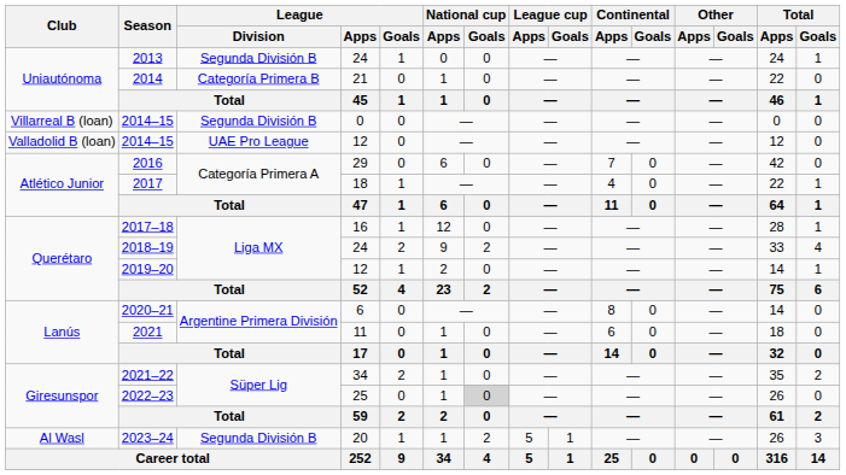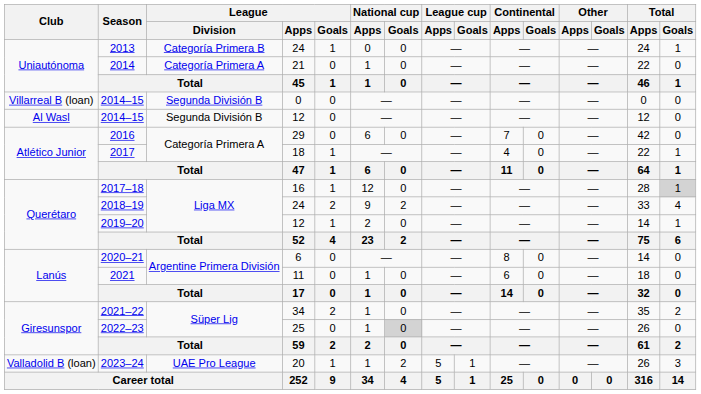 <table class="wikitable" style="text-align:center">
 <tr>
 <th rowspan="2">Club</th>
 <th rowspan="2">Season</th>
 <th colspan="3">League</th>
 <th colspan="2">National cup</th>
 <th colspan="2">League cup</th>
 <th colspan="2">Continental</th>
 <th colspan="2">Other</th>
 <th colspan="2">Total</th>
 </tr>
 <tr>
 <th>Division</th>
 <th>Apps</th>
 <th>Goals</th>
 <th>Apps</th>
 <th>Goals</th>
 <th>Apps</th>
 <th>Goals</th>
 <th>Apps</th>
 <th>Goals</th>
 <th>Apps</th>
 <th>Goals</th>
 <th>Apps</th>
 <th>Goals</th>
 </tr>
 <tr>
 <td rowspan="3"><a href='#'>Uniautónoma</a></td>
 <td><a href='#'>2013</a></td>
-<td><a href='#'>Segunda División B</a></td>
+<td><a href='#'>Categoría Primera B</a></td>
 <td>24</td>
 <td>1</td>
 <td>0</td>
 <td>0</td>
 <td colspan="2">—</td>
 <td colspan="2">—</td>
 <td colspan="2">—</td>
 <td>24</td>
 <td>1</td>
 </tr>
 <tr>
 <td><a href='#'>2014</a></td>
-<td><a href='#'>Categoría Primera B</a></td>
+<td><a href='#'>Categoría Primera A</a></td>
 <td>21</td>
 <td>0</td>
 <td>1</td>
 <td>0</td>
 <td colspan="2">—</td>
 <td colspan="2">—</td>
 <td colspan="2">—</td>
 <td>22</td>
 <td>0</td>
 </tr>
 <tr>
 <th colspan="2">Total</th>
 <th>45</th>
 <th>1</th>
 <th>1</th>
 <th>0</th>
 <th colspan="2">—</th>
 <th colspan="2">—</th>
 <th colspan="2">—</th>
 <th>46</th>
 <th>1</th>
 </tr>
 <tr>
 <td><a href='#'>Villarreal B</a> (loan)</td>
 <td><a href='#'>2014–15</a></td>
 <td><a href='#'>Segunda División B</a></td>
 <td>0</td>
 <td>0</td>
 <td colspan="2">—</td>
 <td colspan="2">—</td>
 <td colspan="2">—</td>
 <td colspan="2">—</td>
 <td>0</td>
 <td>0</td>
 </tr>
 <tr>
-<td><a href='#'>Valladolid B</a> (loan)</td>
+<td><a href='#'>Al Wasl</a></td>
 <td><a href='#'>2014–15</a></td>
-<td><a href='#'>UAE Pro League</a></td>
+<td>Segunda División B</td>
 <td>12</td>
 <td>0</td>
 <td colspan="2">—</td>
 <td colspan="2">—</td>
 <td colspan="2">—</td>
 <td colspan="2">—</td>
 <td>12</td>
 <td>0</td>
 </tr>
 <tr>
 <td rowspan="3"><a href='#'>Atlético Junior</a></td>
 <td><a href='#'>2016</a></td>
 <td rowspan="2">Categoría Primera A</td>
 <td>29</td>
 <td>0</td>
 <td>6</td>
 <td>0</td>
 <td colspan="2">—</td>
 <td>7</td>
 <td>0</td>
 <td colspan="2">—</td>
 <td>42</td>
 <td>0</td>
 </tr>
 <tr>
 <td><a href='#'>2017</a></td>
 <td>18</td>
 <td>1</td>
 <td colspan="2">—</td>
 <td colspan="2">—</td>
 <td>4</td>
 <td>0</td>
 <td colspan="2">—</td>
 <td>22</td>
 <td>1</td>
 </tr>
 <tr>
 <th colspan="2">Total</th>
 <th>47</th>
 <th>1</th>
 <th>6</th>
 <th>0</th>
 <th colspan="2">—</th>
 <th>11</th>
 <th>0</th>
 <th colspan="2">—</th>
 <th>64</th>
 <th>1</th>
 </tr>
 <tr>
 <td rowspan="4"><a href='#'>Querétaro</a></td>
 <td><a href='#'>2017–18</a></td>
 <td rowspan="3"><a href='#'>Liga MX</a></td>
 <td>16</td>
 <td>1</td>
 <td>12</td>
 <td>0</td>
 <td colspan="2">—</td>
 <td colspan="2">—</td>
 <td colspan="2">—</td>
 <td>28</td>
-<td>1</td>
+<td style="background: lightgrey;">1</td>
 </tr>
 <tr>
 <td><a href='#'>2018–19</a></td>
 <td>24</td>
 <td>2</td>
 <td>9</td>
 <td>2</td>
 <td colspan="2">—</td>
 <td colspan="2">—</td>
 <td colspan="2">—</td>
 <td>33</td>
 <td>4</td>
 </tr>
 <tr>
 <td><a href='#'>2019–20</a></td>
 <td>12</td>
 <td>1</td>
 <td>2</td>
 <td>0</td>
 <td colspan="2">—</td>
 <td colspan="2">—</td>
 <td colspan="2">—</td>
 <td>14</td>
 <td>1</td>
 </tr>
 <tr>
 <th colspan="2">Total</th>
 <th>52</th>
 <th>4</th>
 <th>23</th>
 <th>2</th>
 <th colspan="2">—</th>
 <th colspan="2">—</th>
 <th colspan="2">—</th>
 <th>75</th>
 <th>6</th>
 </tr>
 <tr>
 <td rowspan="3"><a href='#'>Lanús</a></td>
 <td><a href='#'>2020–21</a></td>
 <td rowspan="2"><a href='#'>Argentine Primera División</a></td>
 <td>6</td>
 <td>0</td>
 <td colspan="2">—</td>
 <td colspan="2">—</td>
 <td>8</td>
 <td>0</td>
 <td colspan="2">—</td>
 <td>14</td>
 <td>0</td>
 </tr>
 <tr>
 <td><a href='#'>2021</a></td>
 <td>11</td>
 <td>0</td>
 <td>1</td>
 <td>0</td>
 <td colspan="2">—</td>
 <td>6</td>
 <td>0</td>
 <td colspan="2">—</td>
 <td>18</td>
 <td>0</td>
 </tr>
 <tr>
 <th colspan="2">Total</th>
 <th>17</th>
 <th>0</th>
 <th>1</th>
 <th>0</th>
 <th colspan="2">—</th>
 <th>14</th>
 <th>0</th>
 <th colspan="2">—</th>
 <th>32</th>
 <th>0</th>
 </tr>
 <tr>
 <td rowspan="3"><a href='#'>Giresunspor</a></td>
 <td><a href='#'>2021–22</a></td>
 <td rowspan="2"><a href='#'>Süper Lig</a></td>
 <td>34</td>
 <td>2</td>
 <td>1</td>
 <td>0</td>
 <td colspan="2">—</td>
 <td colspan="2">—</td>
 <td colspan="2">—</td>
 <td>35</td>
 <td>2</td>
 </tr>
 <tr>
 <td><a href='#'>2022–23</a></td>
 <td>25</td>
 <td>0</td>
 <td>1</td>
 <td style="background: lightgrey;">0</td>
 <td colspan="2">—</td>
 <td colspan="2">—</td>
 <td colspan="2">—</td>
 <td>26</td>
 <td>0</td>
 </tr>
 <tr>
 <th colspan="2">Total</th>
 <th>59</th>
 <th>2</th>
 <th>2</th>
 <th>0</th>
 <th colspan="2">—</th>
 <th colspan="2">—</th>
 <th colspan="2">—</th>
 <th>61</th>
 <th>2</th>
 </tr>
 <tr>
-<td><a href='#'>Al Wasl</a></td>
+<td><a href='#'>Valladolid B</a> (loan)</td>
 <td><a href='#'>2023–24</a></td>
-<td><a href='#'>Segunda División B</a></td>
+<td><a href='#'>UAE Pro League</a></td>
 <td>20</td>
 <td>1</td>
 <td>1</td>
 <td>2</td>
 <td>5</td>
 <td>1</td>
 <td colspan="2">—</td>
 <td colspan="2">—</td>
 <td>26</td>
 <td>3</td>
 </tr>
 <tr>
 <th colspan="3">Career total</th>
 <th>252</th>
 <th>9</th>
 <th>34</th>
 <th>4</th>
 <th>5</th>
 <th>1</th>
 <th>25</th>
 <th>0</th>
 <th>0</th>
 <th>0</th>
 <th>316</th>
 <th>14</th>
 </tr>
 </table>
